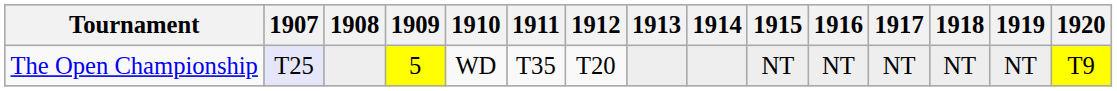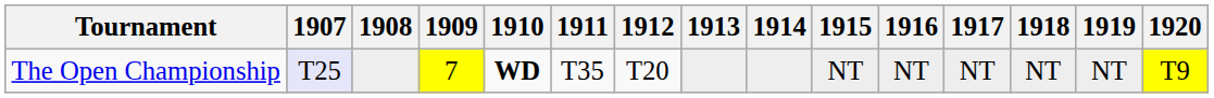 <table class="wikitable" style="font-size:95%;text-align:center;">
 <tr>
 <th>Tournament</th>
 <th>1907</th>
 <th>1908</th>
 <th>1909</th>
 <th>1910</th>
 <th>1911</th>
 <th>1912</th>
 <th>1913</th>
 <th>1914</th>
 <th>1915</th>
 <th>1916</th>
 <th>1917</th>
 <th>1918</th>
 <th>1919</th>
 <th>1920</th>
 </tr>
 <tr>
 <td align=left><a href='#'>The Open Championship</a></td>
 <td style="background: lavender;">T25</td>
 <td style="background:#eeeeee;"></td>
-<td style="background:yellow;">5</td>
-<td>WD</td>
+<td style="background:yellow;">7</td>
+<td><strong>WD</strong></td>
 <td>T35</td>
 <td>T20</td>
 <td style="background:#eeeeee;"></td>
 <td style="background:#eeeeee;"></td>
 <td style="background:#eeeeee;">NT</td>
 <td style="background:#eeeeee;">NT</td>
 <td style="background:#eeeeee;">NT</td>
 <td style="background:#eeeeee;">NT</td>
 <td style="background:#eeeeee;">NT</td>
 <td style="background:yellow;">T9</td>
 </tr>
 </table>
